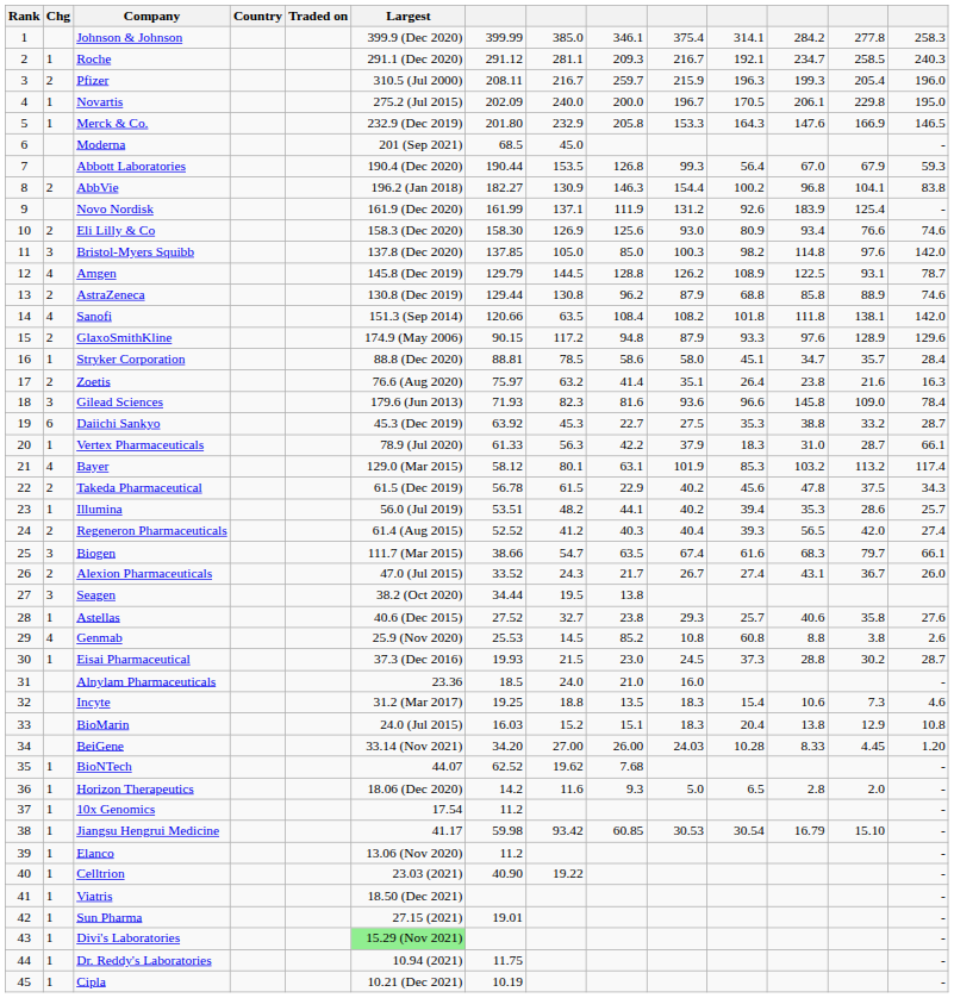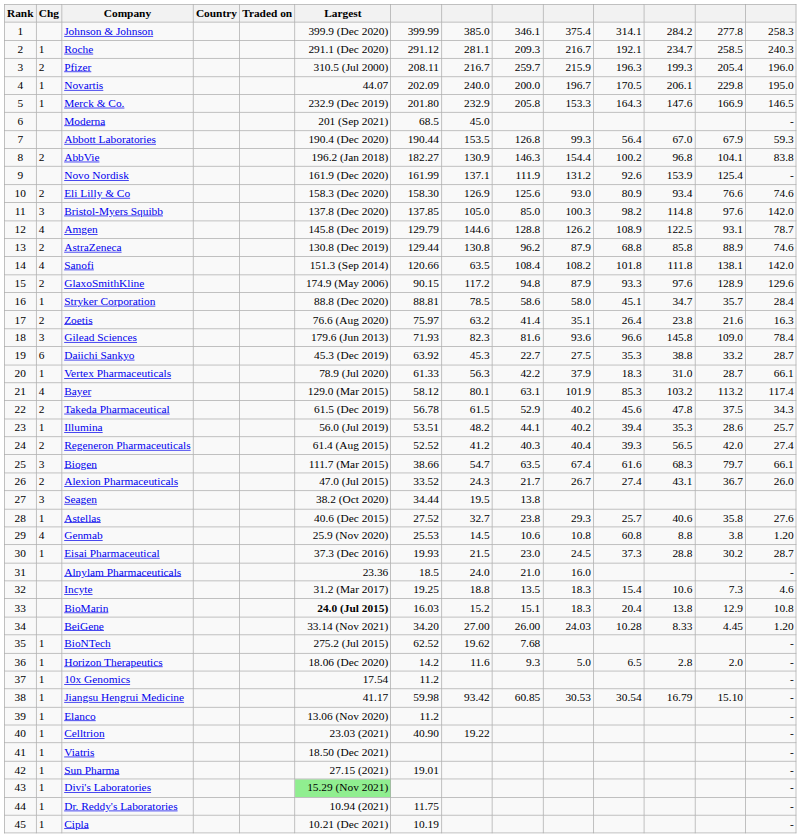 <table class="wikitable sortable">
 <tr>
 <th>Rank</th>
 <th>Chg</th>
 <th>Company</th>
 <th>Country</th>
 <th>Traded on</th>
 <th style="width: 8em">Largest</th>
 <th style="width: 4em"></th>
 <th style="width: 4em"></th>
 <th style="width: 4em"></th>
 <th style="width: 4em"></th>
 <th style="width: 4em"></th>
 <th style="width: 4em"></th>
 <th style="width: 4em"></th>
 <th style="width: 4em"></th>
 </tr>
 <tr>
 <td align=center>1</td>
 <td></td>
 <td><a href='#'>Johnson & Johnson</a></td>
 <td></td>
 <td></td>
 <td align=right>399.9 (Dec 2020)</td>
 <td align=right>399.99</td>
 <td align=right>385.0</td>
 <td align=right>346.1</td>
 <td align=right>375.4</td>
 <td align=right>314.1</td>
 <td align=right>284.2</td>
 <td align=right>277.8</td>
 <td align=right>258.3</td>
 </tr>
 <tr>
 <td align=center>2</td>
 <td>1</td>
 <td><a href='#'>Roche</a></td>
 <td></td>
 <td></td>
 <td align=right>291.1 (Dec 2020)</td>
 <td align=right>291.12</td>
 <td align=right>281.1</td>
 <td align=right>209.3</td>
 <td align=right>216.7</td>
 <td align=right>192.1</td>
 <td align=right>234.7</td>
 <td align=right>258.5</td>
 <td align=right>240.3</td>
 </tr>
 <tr>
 <td align="center">3</td>
 <td>2</td>
 <td><a href='#'>Pfizer</a></td>
 <td></td>
 <td></td>
 <td align="right">310.5 (Jul 2000)</td>
 <td align="right">208.11</td>
 <td align="right">216.7</td>
 <td align="right">259.7</td>
 <td align="right">215.9</td>
 <td align="right">196.3</td>
 <td align="right">199.3</td>
 <td align="right">205.4</td>
 <td align="right">196.0</td>
 </tr>
 <tr>
 <td align="center">4</td>
 <td>1</td>
 <td><a href='#'>Novartis</a></td>
 <td></td>
 <td></td>
-<td align="right">275.2 (Jul 2015)</td>
+<td align=right>44.07</td>
 <td align="right">202.09</td>
 <td align="right">240.0</td>
 <td align="right">200.0</td>
 <td align="right">196.7</td>
 <td align="right">170.5</td>
 <td align="right">206.1</td>
 <td align="right">229.8</td>
 <td align="right">195.0</td>
 </tr>
 <tr>
 <td align="center">5</td>
 <td>1</td>
 <td><a href='#'>Merck & Co.</a></td>
 <td></td>
 <td></td>
 <td align="right">232.9 (Dec 2019)</td>
 <td align="right">201.80</td>
 <td align="right">232.9</td>
 <td align="right">205.8</td>
 <td align="right">153.3</td>
 <td align="right">164.3</td>
 <td align="right">147.6</td>
 <td align="right">166.9</td>
 <td align="right">146.5</td>
 </tr>
 <tr>
 <td align=center>6</td>
 <td></td>
 <td><a href='#'>Moderna</a></td>
 <td></td>
 <td></td>
 <td align=right>201 (Sep 2021)</td>
 <td align=right>68.5</td>
 <td align=right>45.0</td>
 <td align=right></td>
 <td align=right></td>
 <td align=right></td>
 <td align=right></td>
 <td align=right></td>
 <td align=right>-</td>
 </tr>
 <tr>
 <td align=center>7</td>
 <td></td>
 <td><a href='#'>Abbott Laboratories</a></td>
 <td></td>
 <td></td>
 <td align=right>190.4 (Dec 2020)</td>
 <td align=right>190.44</td>
 <td align=right>153.5</td>
 <td align=right>126.8</td>
 <td align=right>99.3</td>
 <td align=right>56.4</td>
 <td align=right>67.0</td>
 <td align=right>67.9</td>
 <td align=right>59.3</td>
 </tr>
 <tr>
 <td align="center">8</td>
 <td>2</td>
 <td><a href='#'>AbbVie</a></td>
 <td></td>
 <td></td>
 <td align="right">196.2 (Jan 2018)</td>
 <td align="right">182.27</td>
 <td align="right">130.9</td>
 <td align="right">146.3</td>
 <td align="right">154.4</td>
 <td align="right">100.2</td>
 <td align="right">96.8</td>
 <td align="right">104.1</td>
 <td align="right">83.8</td>
 </tr>
 <tr>
 <td align=center>9</td>
 <td></td>
 <td><a href='#'>Novo Nordisk</a></td>
 <td></td>
 <td></td>
 <td align=right>161.9 (Dec 2020)</td>
 <td align=right>161.99</td>
 <td align=right>137.1</td>
 <td align=right>111.9</td>
 <td align=right>131.2</td>
 <td align=right>92.6</td>
-<td align=right>183.9</td>
+<td align=right>153.9</td>
 <td align=right>125.4</td>
 <td align=right>-</td>
 </tr>
 <tr>
 <td align="center">10</td>
 <td>2</td>
 <td><a href='#'>Eli Lilly & Co</a></td>
 <td></td>
 <td></td>
 <td align="right">158.3 (Dec 2020)</td>
 <td align="right">158.30</td>
 <td align="right">126.9</td>
 <td align="right">125.6</td>
 <td align="right">93.0</td>
 <td align="right">80.9</td>
 <td align="right">93.4</td>
 <td align="right">76.6</td>
 <td align="right">74.6</td>
 </tr>
 <tr>
 <td align="center">11</td>
 <td>3</td>
 <td><a href='#'>Bristol-Myers Squibb</a></td>
 <td></td>
 <td></td>
 <td align="right">137.8 (Dec 2020)</td>
 <td align="right">137.85</td>
 <td align="right">105.0</td>
 <td align="right">85.0</td>
 <td align="right">100.3</td>
 <td align="right">98.2</td>
 <td align="right">114.8</td>
 <td align="right">97.6</td>
 <td align="right">142.0</td>
 </tr>
 <tr>
 <td align="center">12</td>
 <td>4</td>
 <td><a href='#'>Amgen</a></td>
 <td></td>
 <td></td>
 <td align="right">145.8 (Dec 2019)</td>
 <td align="right">129.79</td>
-<td align="right">144.5</td>
+<td align="right">144.6</td>
 <td align="right">128.8</td>
 <td align="right">126.2</td>
 <td align="right">108.9</td>
 <td align="right">122.5</td>
 <td align="right">93.1</td>
 <td align="right">78.7</td>
 </tr>
 <tr>
 <td align="center">13</td>
 <td>2</td>
 <td><a href='#'>AstraZeneca</a></td>
 <td><br></td>
 <td></td>
 <td align="right">130.8 (Dec 2019)</td>
 <td align="right">129.44</td>
 <td align="right">130.8</td>
 <td align="right">96.2</td>
 <td align="right">87.9</td>
 <td align="right">68.8</td>
 <td align="right">85.8</td>
 <td align="right">88.9</td>
 <td align="right">74.6</td>
 </tr>
 <tr>
 <td align="center">14</td>
 <td>4</td>
 <td><a href='#'>Sanofi</a></td>
 <td></td>
 <td></td>
 <td align="right">151.3 (Sep 2014)</td>
 <td align="right">120.66</td>
 <td align="right">63.5</td>
 <td align="right">108.4</td>
 <td align="right">108.2</td>
 <td align="right">101.8</td>
 <td align="right">111.8</td>
 <td align="right">138.1</td>
 <td align="right">142.0</td>
 </tr>
 <tr>
 <td align="center">15</td>
 <td>2</td>
 <td><a href='#'>GlaxoSmithKline</a></td>
 <td></td>
 <td></td>
 <td align="right">174.9 (May 2006)</td>
 <td align="right">90.15</td>
 <td align="right">117.2</td>
 <td align="right">94.8</td>
 <td align="right">87.9</td>
 <td align="right">93.3</td>
 <td align="right">97.6</td>
 <td align="right">128.9</td>
 <td align="right">129.6</td>
 </tr>
 <tr>
 <td align="center">16</td>
 <td>1</td>
 <td><a href='#'>Stryker Corporation</a></td>
 <td></td>
 <td></td>
 <td align="right">88.8 (Dec 2020)</td>
 <td align="right">88.81</td>
 <td align="right">78.5</td>
 <td align="right">58.6</td>
 <td align="right">58.0</td>
 <td align="right">45.1</td>
 <td align="right">34.7</td>
 <td align="right">35.7</td>
 <td align="right">28.4</td>
 </tr>
 <tr>
 <td align="center">17</td>
 <td>2</td>
 <td><a href='#'>Zoetis</a></td>
 <td></td>
 <td></td>
 <td align="right">76.6 (Aug 2020)</td>
 <td align="right">75.97</td>
 <td align="right">63.2</td>
 <td align="right">41.4</td>
 <td align="right">35.1</td>
 <td align="right">26.4</td>
 <td align="right">23.8</td>
 <td align="right">21.6</td>
 <td align="right">16.3</td>
 </tr>
 <tr>
 <td align="center">18</td>
 <td>3</td>
 <td><a href='#'>Gilead Sciences</a></td>
 <td></td>
 <td></td>
 <td align="right">179.6 (Jun 2013)</td>
 <td align="right">71.93</td>
 <td align="right">82.3</td>
 <td align="right">81.6</td>
 <td align="right">93.6</td>
 <td align="right">96.6</td>
 <td align="right">145.8</td>
 <td align="right">109.0</td>
 <td align="right">78.4</td>
 </tr>
 <tr>
 <td align="center">19</td>
 <td>6</td>
 <td><a href='#'>Daiichi Sankyo</a></td>
 <td></td>
 <td></td>
 <td align="right">45.3 (Dec 2019)</td>
 <td align="right">63.92</td>
 <td align="right">45.3</td>
 <td align="right">22.7</td>
 <td align="right">27.5</td>
 <td align="right">35.3</td>
 <td align="right">38.8</td>
 <td align="right">33.2</td>
 <td align="right">28.7</td>
 </tr>
 <tr>
 <td align="center">20</td>
 <td>1</td>
 <td><a href='#'>Vertex Pharmaceuticals</a></td>
 <td></td>
 <td></td>
 <td align="right">78.9 (Jul 2020)</td>
 <td align="right">61.33</td>
 <td align="right">56.3</td>
 <td align="right">42.2</td>
 <td align="right">37.9</td>
 <td align="right">18.3</td>
 <td align="right">31.0</td>
 <td align="right">28.7</td>
 <td align="right">66.1</td>
 </tr>
 <tr>
 <td align="center">21</td>
 <td>4</td>
 <td><a href='#'>Bayer</a></td>
 <td></td>
 <td></td>
 <td align="right">129.0 (Mar 2015)</td>
 <td align="right">58.12</td>
 <td align="right">80.1</td>
 <td align="right">63.1</td>
 <td align="right">101.9</td>
 <td align="right">85.3</td>
 <td align="right">103.2</td>
 <td align="right">113.2</td>
 <td align="right">117.4</td>
 </tr>
 <tr>
 <td align="center">22</td>
 <td>2</td>
 <td><a href='#'>Takeda Pharmaceutical</a></td>
 <td></td>
 <td></td>
 <td align="right">61.5 (Dec 2019)</td>
 <td align="right">56.78</td>
 <td align="right">61.5</td>
-<td align="right">22.9</td>
+<td align="right">52.9</td>
 <td align="right">40.2</td>
 <td align="right">45.6</td>
 <td align="right">47.8</td>
 <td align="right">37.5</td>
 <td align="right">34.3</td>
 </tr>
 <tr>
 <td align="center">23</td>
 <td>1</td>
 <td><a href='#'>Illumina</a></td>
 <td></td>
 <td></td>
 <td align="right">56.0 (Jul 2019)</td>
 <td align="right">53.51</td>
 <td align="right">48.2</td>
 <td align="right">44.1</td>
 <td align="right">40.2</td>
 <td align="right">39.4</td>
 <td align="right">35.3</td>
 <td align="right">28.6</td>
 <td align="right">25.7</td>
 </tr>
 <tr>
 <td align="center">24</td>
 <td>2</td>
 <td><a href='#'>Regeneron Pharmaceuticals</a></td>
 <td></td>
 <td></td>
 <td align="right">61.4 (Aug 2015)</td>
 <td align="right">52.52</td>
 <td align="right">41.2</td>
 <td align="right">40.3</td>
 <td align="right">40.4</td>
 <td align="right">39.3</td>
 <td align="right">56.5</td>
 <td align="right">42.0</td>
 <td align="right">27.4</td>
 </tr>
 <tr>
 <td align="center">25</td>
 <td>3</td>
 <td><a href='#'>Biogen</a></td>
 <td></td>
 <td></td>
 <td align="right">111.7 (Mar 2015)</td>
 <td align="right">38.66</td>
 <td align="right">54.7</td>
 <td align="right">63.5</td>
 <td align="right">67.4</td>
 <td align="right">61.6</td>
 <td align="right">68.3</td>
 <td align="right">79.7</td>
 <td align="right">66.1</td>
 </tr>
 <tr>
 <td align="center">26</td>
 <td>2</td>
 <td><a href='#'>Alexion Pharmaceuticals</a></td>
 <td></td>
 <td></td>
 <td align="right">47.0 (Jul 2015)</td>
 <td align="right">33.52</td>
 <td align="right">24.3</td>
 <td align="right">21.7</td>
 <td align="right">26.7</td>
 <td align="right">27.4</td>
 <td align="right">43.1</td>
 <td align="right">36.7</td>
 <td align="right">26.0</td>
 </tr>
 <tr>
 <td align="center">27</td>
 <td>3</td>
 <td><a href='#'>Seagen</a></td>
 <td></td>
 <td></td>
 <td align="right">38.2 (Oct 2020)</td>
 <td align="right">34.44</td>
 <td align="right">19.5</td>
 <td align="right">13.8</td>
 <td align="right"></td>
 <td align="right"></td>
 <td align="right"></td>
 <td align="right"></td>
 <td align="right"></td>
 </tr>
 <tr>
 <td align="center">28</td>
 <td>1</td>
 <td><a href='#'>Astellas</a></td>
 <td></td>
 <td></td>
 <td align="right">40.6 (Dec 2015)</td>
 <td align="right">27.52</td>
 <td align="right">32.7</td>
 <td align="right">23.8</td>
 <td align="right">29.3</td>
 <td align="right">25.7</td>
 <td align="right">40.6</td>
 <td align="right">35.8</td>
 <td align="right">27.6</td>
 </tr>
 <tr>
 <td align="center">29</td>
 <td>4</td>
 <td><a href='#'>Genmab</a></td>
 <td></td>
 <td></td>
 <td align="right">25.9 (Nov 2020)</td>
 <td align="right">25.53</td>
 <td align="right">14.5</td>
-<td align="right">85.2</td>
+<td align="right">10.6</td>
 <td align="right">10.8</td>
 <td align="right">60.8</td>
 <td align="right">8.8</td>
 <td align="right">3.8</td>
-<td align="right">2.6</td>
+<td align="right">1.20</td>
 </tr>
 <tr>
 <td align="center">30</td>
 <td>1</td>
 <td><a href='#'>Eisai Pharmaceutical</a></td>
 <td></td>
 <td></td>
 <td align="right">37.3 (Dec 2016)</td>
 <td align="right">19.93</td>
 <td align="right">21.5</td>
 <td align="right">23.0</td>
 <td align="right">24.5</td>
 <td align="right">37.3</td>
 <td align="right">28.8</td>
 <td align="right">30.2</td>
 <td align="right">28.7</td>
 </tr>
 <tr>
 <td align=center>31</td>
 <td></td>
 <td><a href='#'>Alnylam Pharmaceuticals</a> </td>
 <td></td>
 <td></td>
 <td align=right>23.36</td>
 <td align=right>18.5</td>
 <td align=right>24.0</td>
 <td align=right>21.0</td>
 <td align=right>16.0</td>
 <td align=right></td>
 <td align=right></td>
 <td align=right></td>
 <td align=right>-</td>
 </tr>
 <tr>
 <td align=center>32</td>
 <td></td>
 <td><a href='#'>Incyte</a></td>
 <td></td>
 <td></td>
 <td align=right>31.2 (Mar 2017)</td>
 <td align=right>19.25</td>
 <td align=right>18.8</td>
 <td align=right>13.5</td>
 <td align=right>18.3</td>
 <td align=right>15.4</td>
 <td align=right>10.6</td>
 <td align=right>7.3</td>
 <td align=right>4.6</td>
 </tr>
 <tr>
 <td align=center>33</td>
 <td></td>
 <td><a href='#'>BioMarin</a></td>
 <td></td>
 <td></td>
-<td align=right>24.0 (Jul 2015)</td>
+<td align=right><strong>24.0 (Jul 2015)</strong></td>
 <td align=right>16.03</td>
 <td align=right>15.2</td>
 <td align=right>15.1</td>
 <td align=right>18.3</td>
 <td align=right>20.4</td>
 <td align=right>13.8</td>
 <td align=right>12.9</td>
 <td align=right>10.8</td>
 </tr>
 <tr>
 <td align="center">34</td>
 <td></td>
 <td><a href='#'>BeiGene</a> </td>
 <td></td>
 <td></td>
 <td align="right">33.14 (Nov 2021)</td>
 <td align="right">34.20</td>
 <td align="right">27.00</td>
 <td align="right">26.00</td>
 <td align="right">24.03</td>
 <td align="right">10.28</td>
 <td align="right">8.33</td>
 <td align="right">4.45</td>
 <td align="right">1.20</td>
 </tr>
 <tr>
 <td align=center>35</td>
 <td>1</td>
 <td><a href='#'>BioNTech</a></td>
 <td></td>
 <td></td>
-<td align=right>44.07</td>
+<td align="right">275.2 (Jul 2015)</td>
 <td align=right>62.52</td>
 <td align=right>19.62</td>
 <td align=right>7.68</td>
 <td align=right></td>
 <td align=right></td>
 <td align=right></td>
 <td align=right></td>
 <td align=right>-</td>
 </tr>
 <tr>
 <td align=center>36</td>
 <td>1</td>
 <td><a href='#'>Horizon Therapeutics</a></td>
 <td></td>
 <td></td>
 <td align=right>18.06 (Dec 2020)</td>
 <td align=right>14.2</td>
 <td align=right>11.6</td>
 <td align=right>9.3</td>
 <td align=right>5.0</td>
 <td align=right>6.5</td>
 <td align=right>2.8</td>
 <td align=right>2.0</td>
 <td align=right>-</td>
 </tr>
 <tr>
 <td align=center>37</td>
 <td>1</td>
 <td><a href='#'>10x Genomics</a></td>
 <td></td>
 <td></td>
 <td align=right>17.54</td>
 <td align=right>11.2</td>
 <td align=right></td>
 <td align=right></td>
 <td align=right></td>
 <td align=right></td>
 <td align=right></td>
 <td align=right></td>
 <td align=right>-</td>
 </tr>
 <tr>
 <td align=center>38</td>
 <td>1</td>
 <td><a href='#'>Jiangsu Hengrui Medicine</a></td>
 <td></td>
 <td></td>
 <td align=right>41.17</td>
 <td align=right>59.98</td>
 <td align=right>93.42</td>
 <td align=right>60.85</td>
 <td align=right>30.53</td>
 <td align=right>30.54</td>
 <td align=right>16.79</td>
 <td align=right>15.10</td>
 <td align=right>-</td>
 </tr>
 <tr>
 <td align=center>39</td>
 <td>1</td>
 <td><a href='#'>Elanco</a></td>
 <td></td>
 <td></td>
 <td align=right>13.06 (Nov 2020)</td>
 <td align=right>11.2</td>
 <td align=right></td>
 <td align=right></td>
 <td align=right></td>
 <td align=right></td>
 <td align=right></td>
 <td align=right></td>
 <td align=right>-</td>
 </tr>
 <tr>
 <td align=center>40</td>
 <td>1</td>
 <td><a href='#'>Celltrion</a></td>
 <td></td>
 <td></td>
 <td align=right>23.03 (2021)</td>
 <td align=right>40.90</td>
 <td align=right>19.22</td>
 <td align=right></td>
 <td align=right></td>
 <td align=right></td>
 <td align=right></td>
 <td align=right></td>
 <td align=right>-</td>
 </tr>
 <tr>
 <td align=center>41</td>
 <td>1</td>
 <td><a href='#'>Viatris</a></td>
 <td></td>
 <td></td>
 <td align=right>18.50 (Dec 2021)</td>
 <td align=right></td>
 <td align=right></td>
 <td align=right></td>
 <td align=right></td>
 <td align=right></td>
 <td align=right></td>
 <td align=right></td>
 <td align=right>-</td>
 </tr>
 <tr>
 <td align=center>42</td>
 <td>1</td>
 <td><a href='#'>Sun Pharma</a></td>
 <td></td>
 <td></td>
 <td align=right>27.15 (2021)</td>
 <td align=right>19.01</td>
 <td align=right></td>
 <td align=right></td>
 <td align=right></td>
 <td align=right></td>
 <td align=right></td>
 <td align=right></td>
 <td align=right>-</td>
 </tr>
 <tr>
 <td align=center>43</td>
 <td>1</td>
 <td><a href='#'>Divi's Laboratories</a></td>
 <td></td>
 <td></td>
 <td align=right style="background: lightgreen;">15.29 (Nov 2021)</td>
 <td align=right></td>
 <td align=right></td>
 <td align=right></td>
 <td align=right></td>
 <td align=right></td>
 <td align=right></td>
 <td align=right></td>
 <td align=right>-</td>
 </tr>
 <tr>
 <td align=center>44</td>
 <td>1</td>
 <td><a href='#'>Dr. Reddy's Laboratories</a></td>
 <td></td>
 <td></td>
 <td align=right>10.94 (2021)</td>
 <td align=right>11.75</td>
 <td align=right></td>
 <td align=right></td>
 <td align=right></td>
 <td align=right></td>
 <td align=right></td>
 <td align=right></td>
 <td align=right>-</td>
 </tr>
 <tr>
 <td align=center>45</td>
 <td>1</td>
 <td><a href='#'>Cipla</a></td>
 <td></td>
 <td></td>
 <td align=right>10.21 (Dec 2021)</td>
 <td align=right>10.19</td>
 <td align=right></td>
 <td align=right></td>
 <td align=right></td>
 <td align=right></td>
 <td align=right></td>
 <td align=right></td>
 <td align=right>-</td>
 </tr>
 </table>
